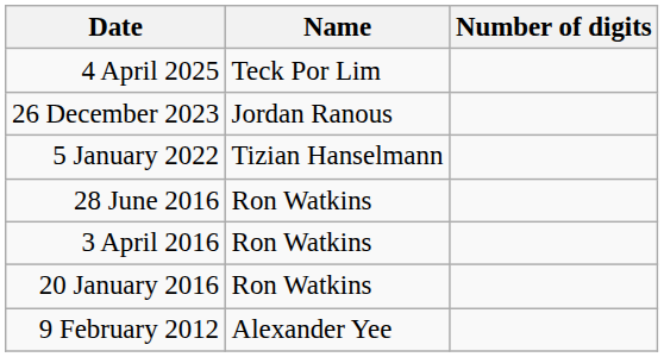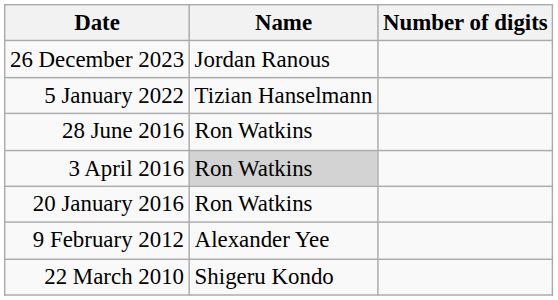 <table class="wikitable sortable">
 <tr>
 <th data-sort-type="usLongDate">Date</th>
 <th>Name</th>
 <th data-sort-type="number">Number of digits</th>
-</tr>
-<tr>
-<td style="text-align:right;">4 April 2025</td>
-<td data-sort-value="H">Teck Por Lim</td>
-<td style="text-align:right;"></td>
 </tr>
 <tr>
 <td style="text-align:right;">26 December 2023</td>
 <td data-sort-value="H">Jordan Ranous</td>
 <td style="text-align:right;"></td>
 </tr>
 <tr>
 <td style="text-align:right;">5 January 2022</td>
 <td data-sort-value="H">Tizian Hanselmann</td>
 <td style="text-align:right;"></td>
 </tr>
 <tr>
 <td style="text-align:right;">28 June 2016</td>
 <td data-sort-value="W">Ron Watkins</td>
 <td style="text-align:right;"></td>
 </tr>
 <tr>
 <td style="text-align:right;">3 April 2016</td>
-<td data-sort-value="W">Ron Watkins</td>
+<td data-sort-value="W" style="background: lightgrey;">Ron Watkins</td>
 <td style="text-align:right;"></td>
 </tr>
 <tr>
 <td style="text-align:right;">20 January 2016</td>
 <td data-sort-value="W">Ron Watkins</td>
 <td style="text-align:right;"></td>
 </tr>
 <tr>
 <td style="text-align:right;">9 February 2012</td>
 <td data-sort-value="Y">Alexander Yee</td>
 <td style="text-align:right;"></td>
 </tr>
+<tr>
+<td style="text-align:right;">22 March 2010</td>
+<td data-sort-value="K">Shigeru Kondo</td>
+<td style="text-align:right;"></td>
+</tr>
 </table>
